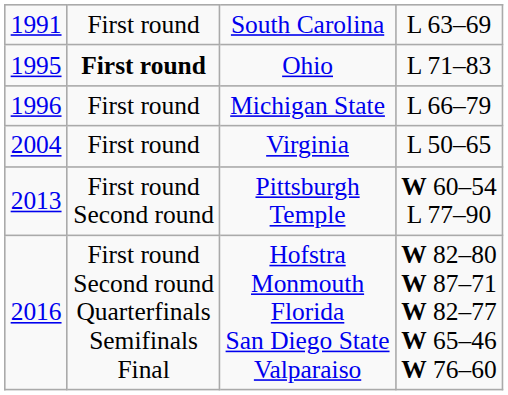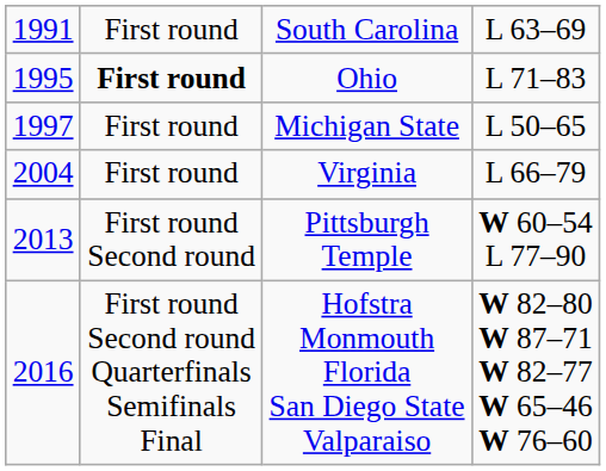 <table class="wikitable">
 <tr align="center">
 <td><a href='#'>1991</a></td>
 <td>First round</td>
 <td><a href='#'>South Carolina</a></td>
 <td>L 63–69</td>
 </tr>
 <tr style="text-align:center;">
 <td><a href='#'>1995</a></td>
 <td><strong>First round</strong></td>
 <td><a href='#'>Ohio</a></td>
 <td>L 71–83</td>
 </tr>
 <tr style="text-align:center;">
-<td><a href='#'>1996</a></td>
+<td><a href='#'>1997</a></td>
 <td>First round</td>
 <td><a href='#'>Michigan State</a></td>
-<td>L 66–79</td>
+<td>L 50–65</td>
 </tr>
 <tr style="text-align:center;">
 <td><a href='#'>2004</a></td>
 <td>First round</td>
 <td><a href='#'>Virginia</a></td>
-<td>L 50–65</td>
+<td>L 66–79</td>
 </tr>
 <tr style="text-align:center;">
 <td><a href='#'>2013</a></td>
 <td>First round<br>Second round</td>
 <td><a href='#'>Pittsburgh</a><br><a href='#'>Temple</a></td>
 <td><strong>W</strong> 60–54<br>L 77–90</td>
 </tr>
 <tr style="text-align:center;">
 <td><a href='#'>2016</a></td>
 <td>First round<br>Second round<br>Quarterfinals<br>Semifinals<br>Final</td>
 <td><a href='#'>Hofstra</a><br><a href='#'>Monmouth</a><br><a href='#'>Florida</a><br><a href='#'>San Diego State</a><br><a href='#'>Valparaiso</a></td>
 <td><strong>W</strong> 82–80<br><strong>W</strong> 87–71<br><strong>W</strong> 82–77<br><strong>W</strong> 65–46<br><strong>W</strong> 76–60</td>
 </tr>
 </table>
